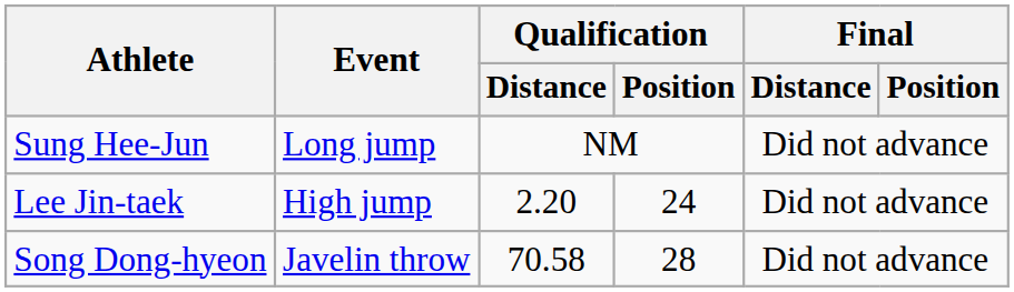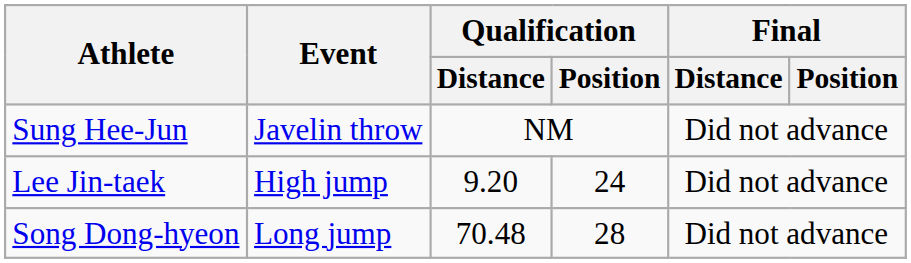 <table class=wikitable style="font-size:90%">
 <tr>
 <th rowspan="2">Athlete</th>
 <th rowspan="2">Event</th>
 <th colspan="2">Qualification</th>
 <th colspan="2">Final</th>
 </tr>
 <tr style="font-size:95%">
 <th>Distance</th>
 <th>Position</th>
 <th>Distance</th>
 <th>Position</th>
 </tr>
 <tr style="text-align: center;">
 <td style="text-align: left;"><a href='#'>Sung Hee-Jun</a></td>
-<td style="text-align: left;"><a href='#'>Long jump</a></td>
+<td style="text-align: left;"><a href='#'>Javelin throw</a></td>
 <td colspan=2>NM</td>
 <td colspan=2>Did not advance</td>
 </tr>
 <tr style="text-align: center;">
 <td style="text-align: left;"><a href='#'>Lee Jin-taek</a></td>
 <td style="text-align: left;"><a href='#'>High jump</a></td>
-<td>2.20</td>
+<td>9.20</td>
 <td>24</td>
 <td colspan=2>Did not advance</td>
 </tr>
 <tr style="text-align: center;">
 <td style="text-align: left;"><a href='#'>Song Dong-hyeon</a></td>
-<td style="text-align: left;"><a href='#'>Javelin throw</a></td>
-<td>70.58</td>
+<td style="text-align: left;"><a href='#'>Long jump</a></td>
+<td>70.48</td>
 <td>28</td>
 <td colspan=2>Did not advance</td>
 </tr>
 </table>
